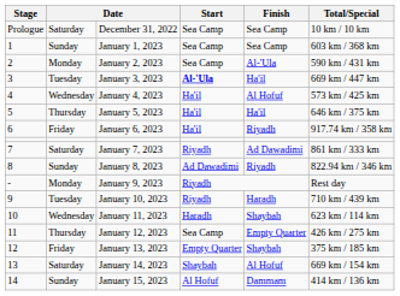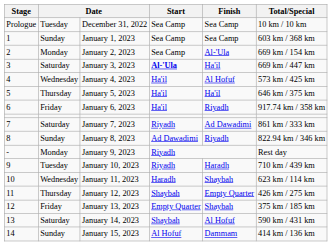 <table class="wikitable" style="font-size:85%;">
 <tr>
 <th>Stage</th>
 <th colspan=2>Date</th>
 <th>Start</th>
 <th>Finish</th>
 <th>Total/Special</th>
 </tr>
 <tr>
 <td>Prologue</td>
-<td>Saturday</td>
+<td>Tuesday</td>
 <td>December 31, 2022</td>
 <td>Sea Camp</td>
 <td>Sea Camp</td>
 <td>10 km / 10 km</td>
 </tr>
 <tr>
 <td>1</td>
 <td>Sunday</td>
 <td>January 1, 2023</td>
 <td>Sea Camp</td>
 <td>Sea Camp</td>
 <td>603 km / 368 km</td>
 </tr>
 <tr>
 <td>2</td>
 <td>Monday</td>
 <td>January 2, 2023</td>
 <td>Sea Camp</td>
 <td><a href='#'>Al-'Ula</a></td>
-<td>590 km / 431 km</td>
+<td>669 km / 154 km</td>
 </tr>
 <tr>
 <td>3</td>
-<td>Tuesday</td>
+<td>Saturday</td>
 <td>January 3, 2023</td>
 <td><strong><a href='#'>Al-'Ula</a></strong></td>
 <td><a href='#'>Ha'il</a></td>
 <td>669 km / 447 km</td>
 </tr>
 <tr>
 <td>4</td>
 <td>Wednesday</td>
 <td>January 4, 2023</td>
 <td><a href='#'>Ha'il</a></td>
 <td><a href='#'>Al Hofuf</a></td>
 <td>573 km / 425 km</td>
 </tr>
 <tr>
 <td>5</td>
 <td>Thursday</td>
 <td>January 5, 2023</td>
 <td><a href='#'>Ha'il</a></td>
 <td><a href='#'>Ha'il</a></td>
 <td>646 km / 375 km</td>
 </tr>
 <tr>
 <td>6</td>
 <td>Friday</td>
 <td>January 6, 2023</td>
 <td><a href='#'>Ha'il</a></td>
 <td><a href='#'>Riyadh</a></td>
 <td>917.74 km / 358 km</td>
 </tr>
 <tr>
 <td></td>
 <td></td>
 <td></td>
 <td></td>
 <td></td>
 <td></td>
 </tr>
 <tr>
 <td>7</td>
 <td>Saturday</td>
 <td>January 7, 2023</td>
 <td><a href='#'>Riyadh</a></td>
 <td><a href='#'>Ad Dawadimi</a></td>
 <td>861 km / 333 km</td>
 </tr>
 <tr>
 <td>8</td>
 <td>Sunday</td>
 <td>January 8, 2023</td>
 <td><a href='#'>Ad Dawadimi</a></td>
 <td><a href='#'>Riyadh</a></td>
 <td>822.94 km / 346 km</td>
 </tr>
 <tr>
 <td>-</td>
 <td>Monday</td>
 <td>January 9, 2023</td>
 <td colspan=2><a href='#'>Riyadh</a></td>
 <td>Rest day</td>
 </tr>
 <tr>
 <td>9</td>
 <td>Tuesday</td>
 <td>January 10, 2023</td>
 <td><a href='#'>Riyadh</a></td>
 <td><a href='#'>Haradh</a></td>
 <td>710 km / 439 km</td>
 </tr>
 <tr>
 <td>10</td>
 <td>Wednesday</td>
 <td>January 11, 2023</td>
 <td><a href='#'>Haradh</a></td>
 <td><a href='#'>Shaybah</a></td>
 <td>623 km / 114 km</td>
 </tr>
 <tr>
 <td>11</td>
 <td>Thursday</td>
 <td>January 12, 2023</td>
-<td>Sea Camp</td>
+<td><a href='#'>Shaybah</a></td>
 <td><a href='#'>Empty Quarter</a></td>
 <td>426 km / 275 km</td>
 </tr>
 <tr>
 <td>12</td>
 <td>Friday</td>
 <td>January 13, 2023</td>
 <td><a href='#'>Empty Quarter</a></td>
 <td><a href='#'>Shaybah</a></td>
 <td>375 km / 185 km</td>
 </tr>
 <tr>
 <td>13</td>
 <td>Saturday</td>
 <td>January 14, 2023</td>
 <td><a href='#'>Shaybah</a></td>
 <td><a href='#'>Al Hofuf</a></td>
-<td>669 km / 154 km</td>
+<td>590 km / 431 km</td>
 </tr>
 <tr>
 <td>14</td>
 <td>Sunday</td>
 <td>January 15, 2023</td>
 <td><a href='#'>Al Hofuf</a></td>
 <td><a href='#'>Dammam</a></td>
 <td>414 km / 136 km</td>
 </tr>
 </table>
